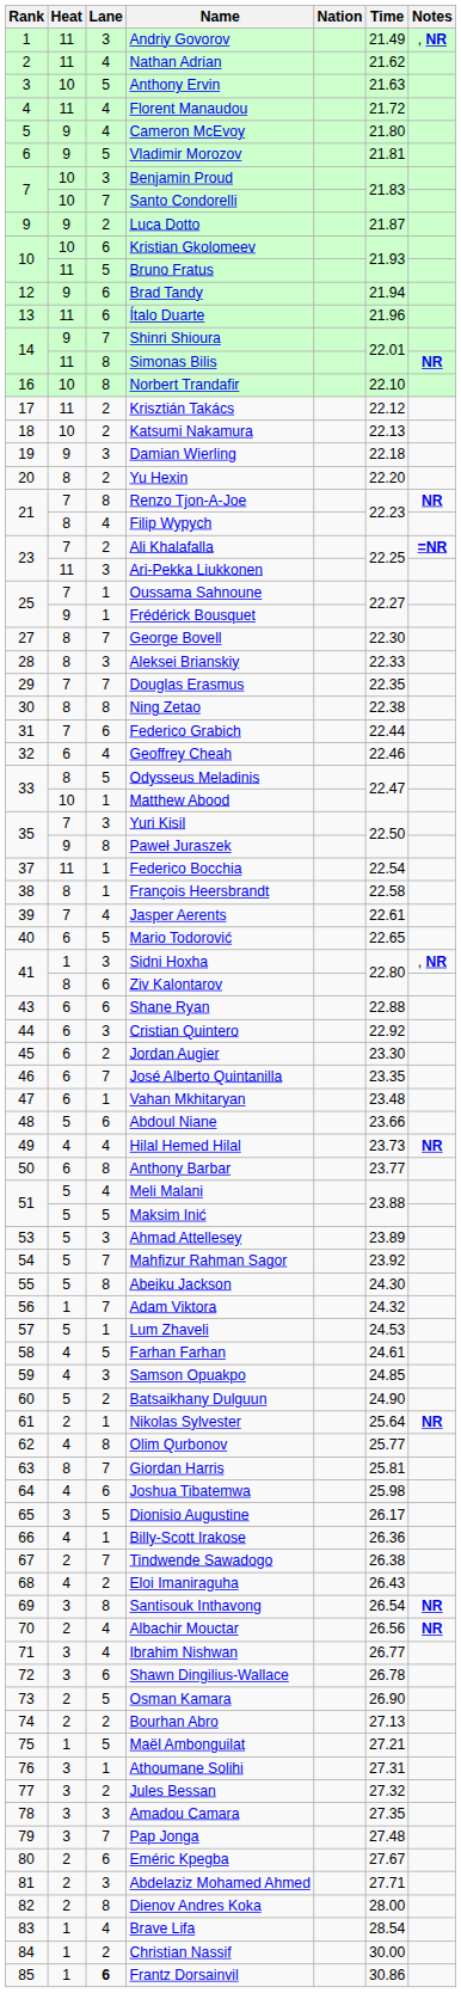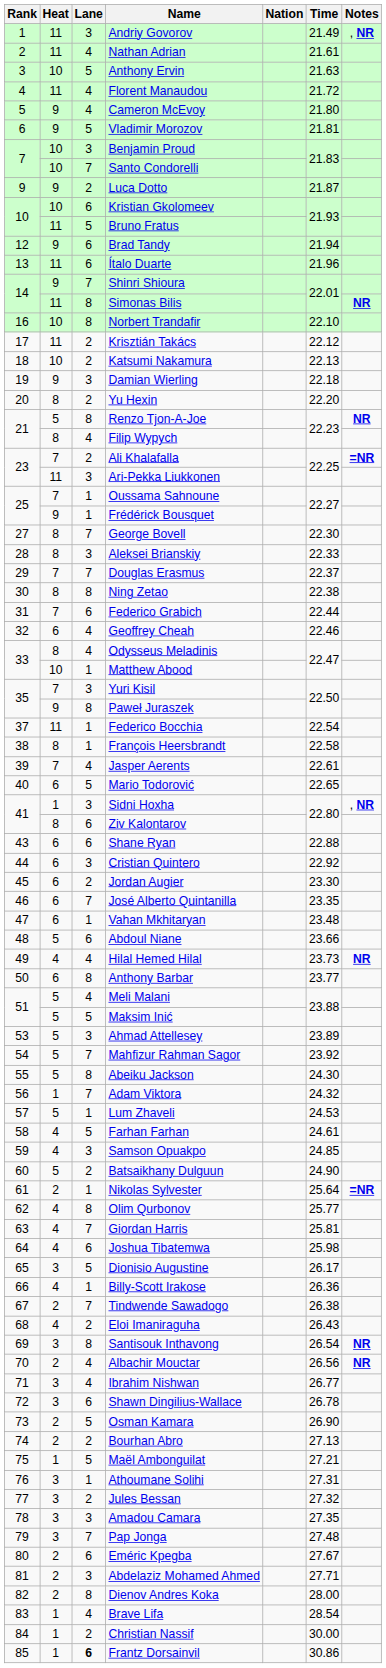 <table class="wikitable sortable" style="text-align:center">
 <tr>
 <th>Rank</th>
 <th>Heat</th>
 <th>Lane</th>
 <th>Name</th>
 <th>Nation</th>
 <th>Time</th>
 <th>Notes</th>
 </tr>
 <tr bgcolor=ccffcc>
 <td>1</td>
 <td>11</td>
 <td>3</td>
 <td align=left><a href='#'>Andriy Govorov</a></td>
 <td align=left></td>
 <td>21.49</td>
 <td>, <strong><a href='#'>NR</a></strong></td>
 </tr>
 <tr bgcolor=ccffcc>
 <td>2</td>
 <td>11</td>
 <td>4</td>
 <td align=left><a href='#'>Nathan Adrian</a></td>
 <td align=left></td>
-<td>21.62</td>
+<td>21.61</td>
 <td></td>
 </tr>
 <tr bgcolor=ccffcc>
 <td>3</td>
 <td>10</td>
 <td>5</td>
 <td align=left><a href='#'>Anthony Ervin</a></td>
 <td align=left></td>
 <td>21.63</td>
 <td></td>
 </tr>
 <tr bgcolor=ccffcc>
 <td>4</td>
 <td>11</td>
 <td>4</td>
 <td align=left><a href='#'>Florent Manaudou</a></td>
 <td align=left></td>
 <td>21.72</td>
 <td></td>
 </tr>
 <tr bgcolor=ccffcc>
 <td>5</td>
 <td>9</td>
 <td>4</td>
 <td align=left><a href='#'>Cameron McEvoy</a></td>
 <td align=left></td>
 <td>21.80</td>
 <td></td>
 </tr>
 <tr bgcolor=ccffcc>
 <td>6</td>
 <td>9</td>
 <td>5</td>
 <td align=left><a href='#'>Vladimir Morozov</a></td>
 <td align=left></td>
 <td>21.81</td>
 <td></td>
 </tr>
 <tr bgcolor=ccffcc>
 <td rowspan=2>7</td>
 <td>10</td>
 <td>3</td>
 <td align=left><a href='#'>Benjamin Proud</a></td>
 <td align=left></td>
 <td rowspan=2>21.83</td>
 <td></td>
 </tr>
 <tr bgcolor=ccffcc>
 <td>10</td>
 <td>7</td>
 <td align=left><a href='#'>Santo Condorelli</a></td>
 <td align=left></td>
 <td></td>
 </tr>
 <tr bgcolor=ccffcc>
 <td>9</td>
 <td>9</td>
 <td>2</td>
 <td align=left><a href='#'>Luca Dotto</a></td>
 <td align=left></td>
 <td>21.87</td>
 <td></td>
 </tr>
 <tr bgcolor=ccffcc>
 <td rowspan=2>10</td>
 <td>10</td>
 <td>6</td>
 <td align=left><a href='#'>Kristian Gkolomeev</a></td>
 <td align=left></td>
 <td rowspan=2>21.93</td>
 <td></td>
 </tr>
 <tr bgcolor=ccffcc>
 <td>11</td>
 <td>5</td>
 <td align=left><a href='#'>Bruno Fratus</a></td>
 <td align=left></td>
 <td></td>
 </tr>
 <tr bgcolor=ccffcc>
 <td>12</td>
 <td>9</td>
 <td>6</td>
 <td align=left><a href='#'>Brad Tandy</a></td>
 <td align=left></td>
 <td>21.94</td>
 <td></td>
 </tr>
 <tr bgcolor=ccffcc>
 <td>13</td>
 <td>11</td>
 <td>6</td>
 <td align=left><a href='#'>Ítalo Duarte</a></td>
 <td align=left></td>
 <td>21.96</td>
 <td></td>
 </tr>
 <tr bgcolor=ccffcc>
 <td rowspan=2>14</td>
 <td>9</td>
 <td>7</td>
 <td align=left><a href='#'>Shinri Shioura</a></td>
 <td align=left></td>
 <td rowspan=2>22.01</td>
 <td></td>
 </tr>
 <tr bgcolor=ccffcc>
 <td>11</td>
 <td>8</td>
 <td align=left><a href='#'>Simonas Bilis</a></td>
 <td align=left></td>
 <td><strong><a href='#'>NR</a></strong></td>
 </tr>
 <tr bgcolor=ccffcc>
 <td>16</td>
 <td>10</td>
 <td>8</td>
 <td align=left><a href='#'>Norbert Trandafir</a></td>
 <td align=left></td>
 <td>22.10</td>
 <td></td>
 </tr>
 <tr>
 <td>17</td>
 <td>11</td>
 <td>2</td>
 <td align=left><a href='#'>Krisztián Takács</a></td>
 <td align=left></td>
 <td>22.12</td>
 <td></td>
 </tr>
 <tr>
 <td>18</td>
 <td>10</td>
 <td>2</td>
 <td align=left><a href='#'>Katsumi Nakamura</a></td>
 <td align=left></td>
 <td>22.13</td>
 <td></td>
 </tr>
 <tr>
 <td>19</td>
 <td>9</td>
 <td>3</td>
 <td align=left><a href='#'>Damian Wierling</a></td>
 <td align=left></td>
 <td>22.18</td>
 <td></td>
 </tr>
 <tr>
 <td>20</td>
 <td>8</td>
 <td>2</td>
 <td align=left><a href='#'>Yu Hexin</a></td>
 <td align=left></td>
 <td>22.20</td>
 <td></td>
 </tr>
 <tr>
 <td rowspan=2>21</td>
-<td>7</td>
+<td>5</td>
 <td>8</td>
 <td align=left><a href='#'>Renzo Tjon-A-Joe</a></td>
 <td align=left></td>
 <td rowspan=2>22.23</td>
 <td><strong><a href='#'>NR</a></strong></td>
 </tr>
 <tr>
 <td>8</td>
 <td>4</td>
 <td align=left><a href='#'>Filip Wypych</a></td>
 <td align=left></td>
 <td></td>
 </tr>
 <tr>
 <td rowspan=2>23</td>
 <td>7</td>
 <td>2</td>
 <td align=left><a href='#'>Ali Khalafalla</a></td>
 <td align=left></td>
 <td rowspan=2>22.25</td>
 <td><strong><a href='#'>=NR</a></strong></td>
 </tr>
 <tr>
 <td>11</td>
 <td>3</td>
 <td align=left><a href='#'>Ari-Pekka Liukkonen</a></td>
 <td align=left></td>
 <td></td>
 </tr>
 <tr>
 <td rowspan=2>25</td>
 <td>7</td>
 <td>1</td>
 <td align=left><a href='#'>Oussama Sahnoune</a></td>
 <td align=left></td>
 <td rowspan=2>22.27</td>
 <td></td>
 </tr>
 <tr>
 <td>9</td>
 <td>1</td>
 <td align=left><a href='#'>Frédérick Bousquet</a></td>
 <td align=left></td>
 <td></td>
 </tr>
 <tr>
 <td>27</td>
 <td>8</td>
 <td>7</td>
 <td align=left><a href='#'>George Bovell</a></td>
 <td align=left></td>
 <td>22.30</td>
 <td></td>
 </tr>
 <tr>
 <td>28</td>
 <td>8</td>
 <td>3</td>
 <td align=left><a href='#'>Aleksei Brianskiy</a></td>
 <td align=left></td>
 <td>22.33</td>
 <td></td>
 </tr>
 <tr>
 <td>29</td>
 <td>7</td>
 <td>7</td>
 <td align=left><a href='#'>Douglas Erasmus</a></td>
 <td align=left></td>
-<td>22.35</td>
+<td>22.37</td>
 <td></td>
 </tr>
 <tr>
 <td>30</td>
 <td>8</td>
 <td>8</td>
 <td align=left><a href='#'>Ning Zetao</a></td>
 <td align=left></td>
 <td>22.38</td>
 <td></td>
 </tr>
 <tr>
 <td>31</td>
 <td>7</td>
 <td>6</td>
 <td align=left><a href='#'>Federico Grabich</a></td>
 <td align=left></td>
 <td>22.44</td>
 <td></td>
 </tr>
 <tr>
 <td>32</td>
 <td>6</td>
 <td>4</td>
 <td align=left><a href='#'>Geoffrey Cheah</a></td>
 <td align=left></td>
 <td>22.46</td>
 <td></td>
 </tr>
 <tr>
 <td rowspan=2>33</td>
 <td>8</td>
-<td>5</td>
+<td>4</td>
 <td align=left><a href='#'>Odysseus Meladinis</a></td>
 <td align=left></td>
 <td rowspan=2>22.47</td>
 <td></td>
 </tr>
 <tr>
 <td>10</td>
 <td>1</td>
 <td align=left><a href='#'>Matthew Abood</a></td>
 <td align=left></td>
 <td></td>
 </tr>
 <tr>
 <td rowspan=2>35</td>
 <td>7</td>
 <td>3</td>
 <td align=left><a href='#'>Yuri Kisil</a></td>
 <td align=left></td>
 <td rowspan=2>22.50</td>
 <td></td>
 </tr>
 <tr>
 <td>9</td>
 <td>8</td>
 <td align=left><a href='#'>Paweł Juraszek</a></td>
 <td align=left></td>
 <td></td>
 </tr>
 <tr>
 <td>37</td>
 <td>11</td>
 <td>1</td>
 <td align=left><a href='#'>Federico Bocchia</a></td>
 <td align=left></td>
 <td>22.54</td>
 <td></td>
 </tr>
 <tr>
 <td>38</td>
 <td>8</td>
 <td>1</td>
 <td align=left><a href='#'>François Heersbrandt</a></td>
 <td align=left></td>
 <td>22.58</td>
 <td></td>
 </tr>
 <tr>
 <td>39</td>
 <td>7</td>
 <td>4</td>
 <td align=left><a href='#'>Jasper Aerents</a></td>
 <td align=left></td>
 <td>22.61</td>
 <td></td>
 </tr>
 <tr>
 <td>40</td>
 <td>6</td>
 <td>5</td>
 <td align=left><a href='#'>Mario Todorović</a></td>
 <td align=left></td>
 <td>22.65</td>
 <td></td>
 </tr>
 <tr>
 <td rowspan=2>41</td>
 <td>1</td>
 <td>3</td>
 <td align=left><a href='#'>Sidni Hoxha</a></td>
 <td align=left></td>
 <td rowspan=2>22.80</td>
 <td>, <strong><a href='#'>NR</a></strong></td>
 </tr>
 <tr>
 <td>8</td>
 <td>6</td>
 <td align=left><a href='#'>Ziv Kalontarov</a></td>
 <td align=left></td>
 <td></td>
 </tr>
 <tr>
 <td>43</td>
 <td>6</td>
 <td>6</td>
 <td align=left><a href='#'>Shane Ryan</a></td>
 <td align=left></td>
 <td>22.88</td>
 <td></td>
 </tr>
 <tr>
 <td>44</td>
 <td>6</td>
 <td>3</td>
 <td align=left><a href='#'>Cristian Quintero</a></td>
 <td align=left></td>
 <td>22.92</td>
 <td></td>
 </tr>
 <tr>
 <td>45</td>
 <td>6</td>
 <td>2</td>
 <td align=left><a href='#'>Jordan Augier</a></td>
 <td align=left></td>
 <td>23.30</td>
 <td></td>
 </tr>
 <tr>
 <td>46</td>
 <td>6</td>
 <td>7</td>
 <td align=left><a href='#'>José Alberto Quintanilla</a></td>
 <td align=left></td>
 <td>23.35</td>
 <td></td>
 </tr>
 <tr>
 <td>47</td>
 <td>6</td>
 <td>1</td>
 <td align=left><a href='#'>Vahan Mkhitaryan</a></td>
 <td align=left></td>
 <td>23.48</td>
 <td></td>
 </tr>
 <tr>
 <td>48</td>
 <td>5</td>
 <td>6</td>
 <td align=left><a href='#'>Abdoul Niane</a></td>
 <td align=left></td>
 <td>23.66</td>
 <td></td>
 </tr>
 <tr>
 <td>49</td>
 <td>4</td>
 <td>4</td>
 <td align=left><a href='#'>Hilal Hemed Hilal</a></td>
 <td align=left></td>
 <td>23.73</td>
 <td><strong><a href='#'>NR</a></strong></td>
 </tr>
 <tr>
 <td>50</td>
 <td>6</td>
 <td>8</td>
 <td align=left><a href='#'>Anthony Barbar</a></td>
 <td align=left></td>
 <td>23.77</td>
 <td></td>
 </tr>
 <tr>
 <td rowspan=2>51</td>
 <td>5</td>
 <td>4</td>
 <td align=left><a href='#'>Meli Malani</a></td>
 <td align=left></td>
 <td rowspan=2>23.88</td>
 <td></td>
 </tr>
 <tr>
 <td>5</td>
 <td>5</td>
 <td align=left><a href='#'>Maksim Inić</a></td>
 <td align=left></td>
 <td></td>
 </tr>
 <tr>
 <td>53</td>
 <td>5</td>
 <td>3</td>
 <td align=left><a href='#'>Ahmad Attellesey</a></td>
 <td align=left></td>
 <td>23.89</td>
 <td></td>
 </tr>
 <tr>
 <td>54</td>
 <td>5</td>
 <td>7</td>
 <td align=left><a href='#'>Mahfizur Rahman Sagor</a></td>
 <td align=left></td>
 <td>23.92</td>
 <td></td>
 </tr>
 <tr>
 <td>55</td>
 <td>5</td>
 <td>8</td>
 <td align=left><a href='#'>Abeiku Jackson</a></td>
 <td align=left></td>
 <td>24.30</td>
 <td></td>
 </tr>
 <tr>
 <td>56</td>
 <td>1</td>
 <td>7</td>
 <td align=left><a href='#'>Adam Viktora</a></td>
 <td align=left></td>
 <td>24.32</td>
 <td></td>
 </tr>
 <tr>
 <td>57</td>
 <td>5</td>
 <td>1</td>
 <td align=left><a href='#'>Lum Zhaveli</a></td>
 <td align=left></td>
 <td>24.53</td>
 <td></td>
 </tr>
 <tr>
 <td>58</td>
 <td>4</td>
 <td>5</td>
 <td align=left><a href='#'>Farhan Farhan</a></td>
 <td align=left></td>
 <td>24.61</td>
 <td></td>
 </tr>
 <tr>
 <td>59</td>
 <td>4</td>
 <td>3</td>
 <td align=left><a href='#'>Samson Opuakpo</a></td>
 <td align=left></td>
 <td>24.85</td>
 <td></td>
 </tr>
 <tr>
 <td>60</td>
 <td>5</td>
 <td>2</td>
 <td align=left><a href='#'>Batsaikhany Dulguun</a></td>
 <td align=left></td>
 <td>24.90</td>
 <td></td>
 </tr>
 <tr>
 <td>61</td>
 <td>2</td>
 <td>1</td>
 <td align=left><a href='#'>Nikolas Sylvester</a></td>
 <td align=left></td>
 <td>25.64</td>
-<td><strong><a href='#'>NR</a></strong></td>
+<td><strong><a href='#'>=NR</a></strong></td>
 </tr>
 <tr>
 <td>62</td>
 <td>4</td>
 <td>8</td>
 <td align=left><a href='#'>Olim Qurbonov</a></td>
 <td align=left></td>
 <td>25.77</td>
 <td></td>
 </tr>
 <tr>
 <td>63</td>
-<td>8</td>
+<td>4</td>
 <td>7</td>
 <td align=left><a href='#'>Giordan Harris</a></td>
 <td align=left></td>
 <td>25.81</td>
 <td></td>
 </tr>
 <tr>
 <td>64</td>
 <td>4</td>
 <td>6</td>
 <td align=left><a href='#'>Joshua Tibatemwa</a></td>
 <td align=left></td>
 <td>25.98</td>
 <td></td>
 </tr>
 <tr>
 <td>65</td>
 <td>3</td>
 <td>5</td>
 <td align=left><a href='#'>Dionisio Augustine</a></td>
 <td align=left></td>
 <td>26.17</td>
 <td></td>
 </tr>
 <tr>
 <td>66</td>
 <td>4</td>
 <td>1</td>
 <td align=left><a href='#'>Billy-Scott Irakose</a></td>
 <td align=left></td>
 <td>26.36</td>
 <td></td>
 </tr>
 <tr>
 <td>67</td>
 <td>2</td>
 <td>7</td>
 <td align=left><a href='#'>Tindwende Sawadogo</a></td>
 <td align=left></td>
 <td>26.38</td>
 <td></td>
 </tr>
 <tr>
 <td>68</td>
 <td>4</td>
 <td>2</td>
 <td align=left><a href='#'>Eloi Imaniraguha</a></td>
 <td align=left></td>
 <td>26.43</td>
 <td></td>
 </tr>
 <tr>
 <td>69</td>
 <td>3</td>
 <td>8</td>
 <td align=left><a href='#'>Santisouk Inthavong</a></td>
 <td align=left></td>
 <td>26.54</td>
 <td><strong><a href='#'>NR</a></strong></td>
 </tr>
 <tr>
 <td>70</td>
 <td>2</td>
 <td>4</td>
 <td align=left><a href='#'>Albachir Mouctar</a></td>
 <td align=left></td>
 <td>26.56</td>
 <td><strong><a href='#'>NR</a></strong></td>
 </tr>
 <tr>
 <td>71</td>
 <td>3</td>
 <td>4</td>
 <td align=left><a href='#'>Ibrahim Nishwan</a></td>
 <td align=left></td>
 <td>26.77</td>
 <td></td>
 </tr>
 <tr>
 <td>72</td>
 <td>3</td>
 <td>6</td>
 <td align=left><a href='#'>Shawn Dingilius-Wallace</a></td>
 <td align=left></td>
 <td>26.78</td>
 <td></td>
 </tr>
 <tr>
 <td>73</td>
 <td>2</td>
 <td>5</td>
 <td align=left><a href='#'>Osman Kamara</a></td>
 <td align=left></td>
 <td>26.90</td>
 <td></td>
 </tr>
 <tr>
 <td>74</td>
 <td>2</td>
 <td>2</td>
 <td align=left><a href='#'>Bourhan Abro</a></td>
 <td align=left></td>
 <td>27.13</td>
 <td></td>
 </tr>
 <tr>
 <td>75</td>
 <td>1</td>
 <td>5</td>
 <td align=left><a href='#'>Maël Ambonguilat</a></td>
 <td align=left></td>
 <td>27.21</td>
 <td></td>
 </tr>
 <tr>
 <td>76</td>
 <td>3</td>
 <td>1</td>
 <td align=left><a href='#'>Athoumane Solihi</a></td>
 <td align=left></td>
 <td>27.31</td>
 <td></td>
 </tr>
 <tr>
 <td>77</td>
 <td>3</td>
 <td>2</td>
 <td align=left><a href='#'>Jules Bessan</a></td>
 <td align=left></td>
 <td>27.32</td>
 <td></td>
 </tr>
 <tr>
 <td>78</td>
 <td>3</td>
 <td>3</td>
 <td align=left><a href='#'>Amadou Camara</a></td>
 <td align=left></td>
 <td>27.35</td>
 <td></td>
 </tr>
 <tr>
 <td>79</td>
 <td>3</td>
 <td>7</td>
 <td align=left><a href='#'>Pap Jonga</a></td>
 <td align=left></td>
 <td>27.48</td>
 <td></td>
 </tr>
 <tr>
 <td>80</td>
 <td>2</td>
 <td>6</td>
 <td align=left><a href='#'>Eméric Kpegba</a></td>
 <td align=left></td>
 <td>27.67</td>
 <td></td>
 </tr>
 <tr>
 <td>81</td>
 <td>2</td>
 <td>3</td>
 <td align=left><a href='#'>Abdelaziz Mohamed Ahmed</a></td>
 <td align=left></td>
 <td>27.71</td>
 <td></td>
 </tr>
 <tr>
 <td>82</td>
 <td>2</td>
 <td>8</td>
 <td align=left><a href='#'>Dienov Andres Koka</a></td>
 <td align=left></td>
 <td>28.00</td>
 <td></td>
 </tr>
 <tr>
 <td>83</td>
 <td>1</td>
 <td>4</td>
 <td align=left><a href='#'>Brave Lifa</a></td>
 <td align=left></td>
 <td>28.54</td>
 <td></td>
 </tr>
 <tr>
 <td>84</td>
 <td>1</td>
 <td>2</td>
 <td align=left><a href='#'>Christian Nassif</a></td>
 <td align=left></td>
 <td>30.00</td>
 <td></td>
 </tr>
 <tr>
 <td>85</td>
 <td>1</td>
 <td><strong>6</strong></td>
 <td align=left><a href='#'>Frantz Dorsainvil</a></td>
 <td align=left></td>
 <td>30.86</td>
 <td></td>
 </tr>
 </table>
